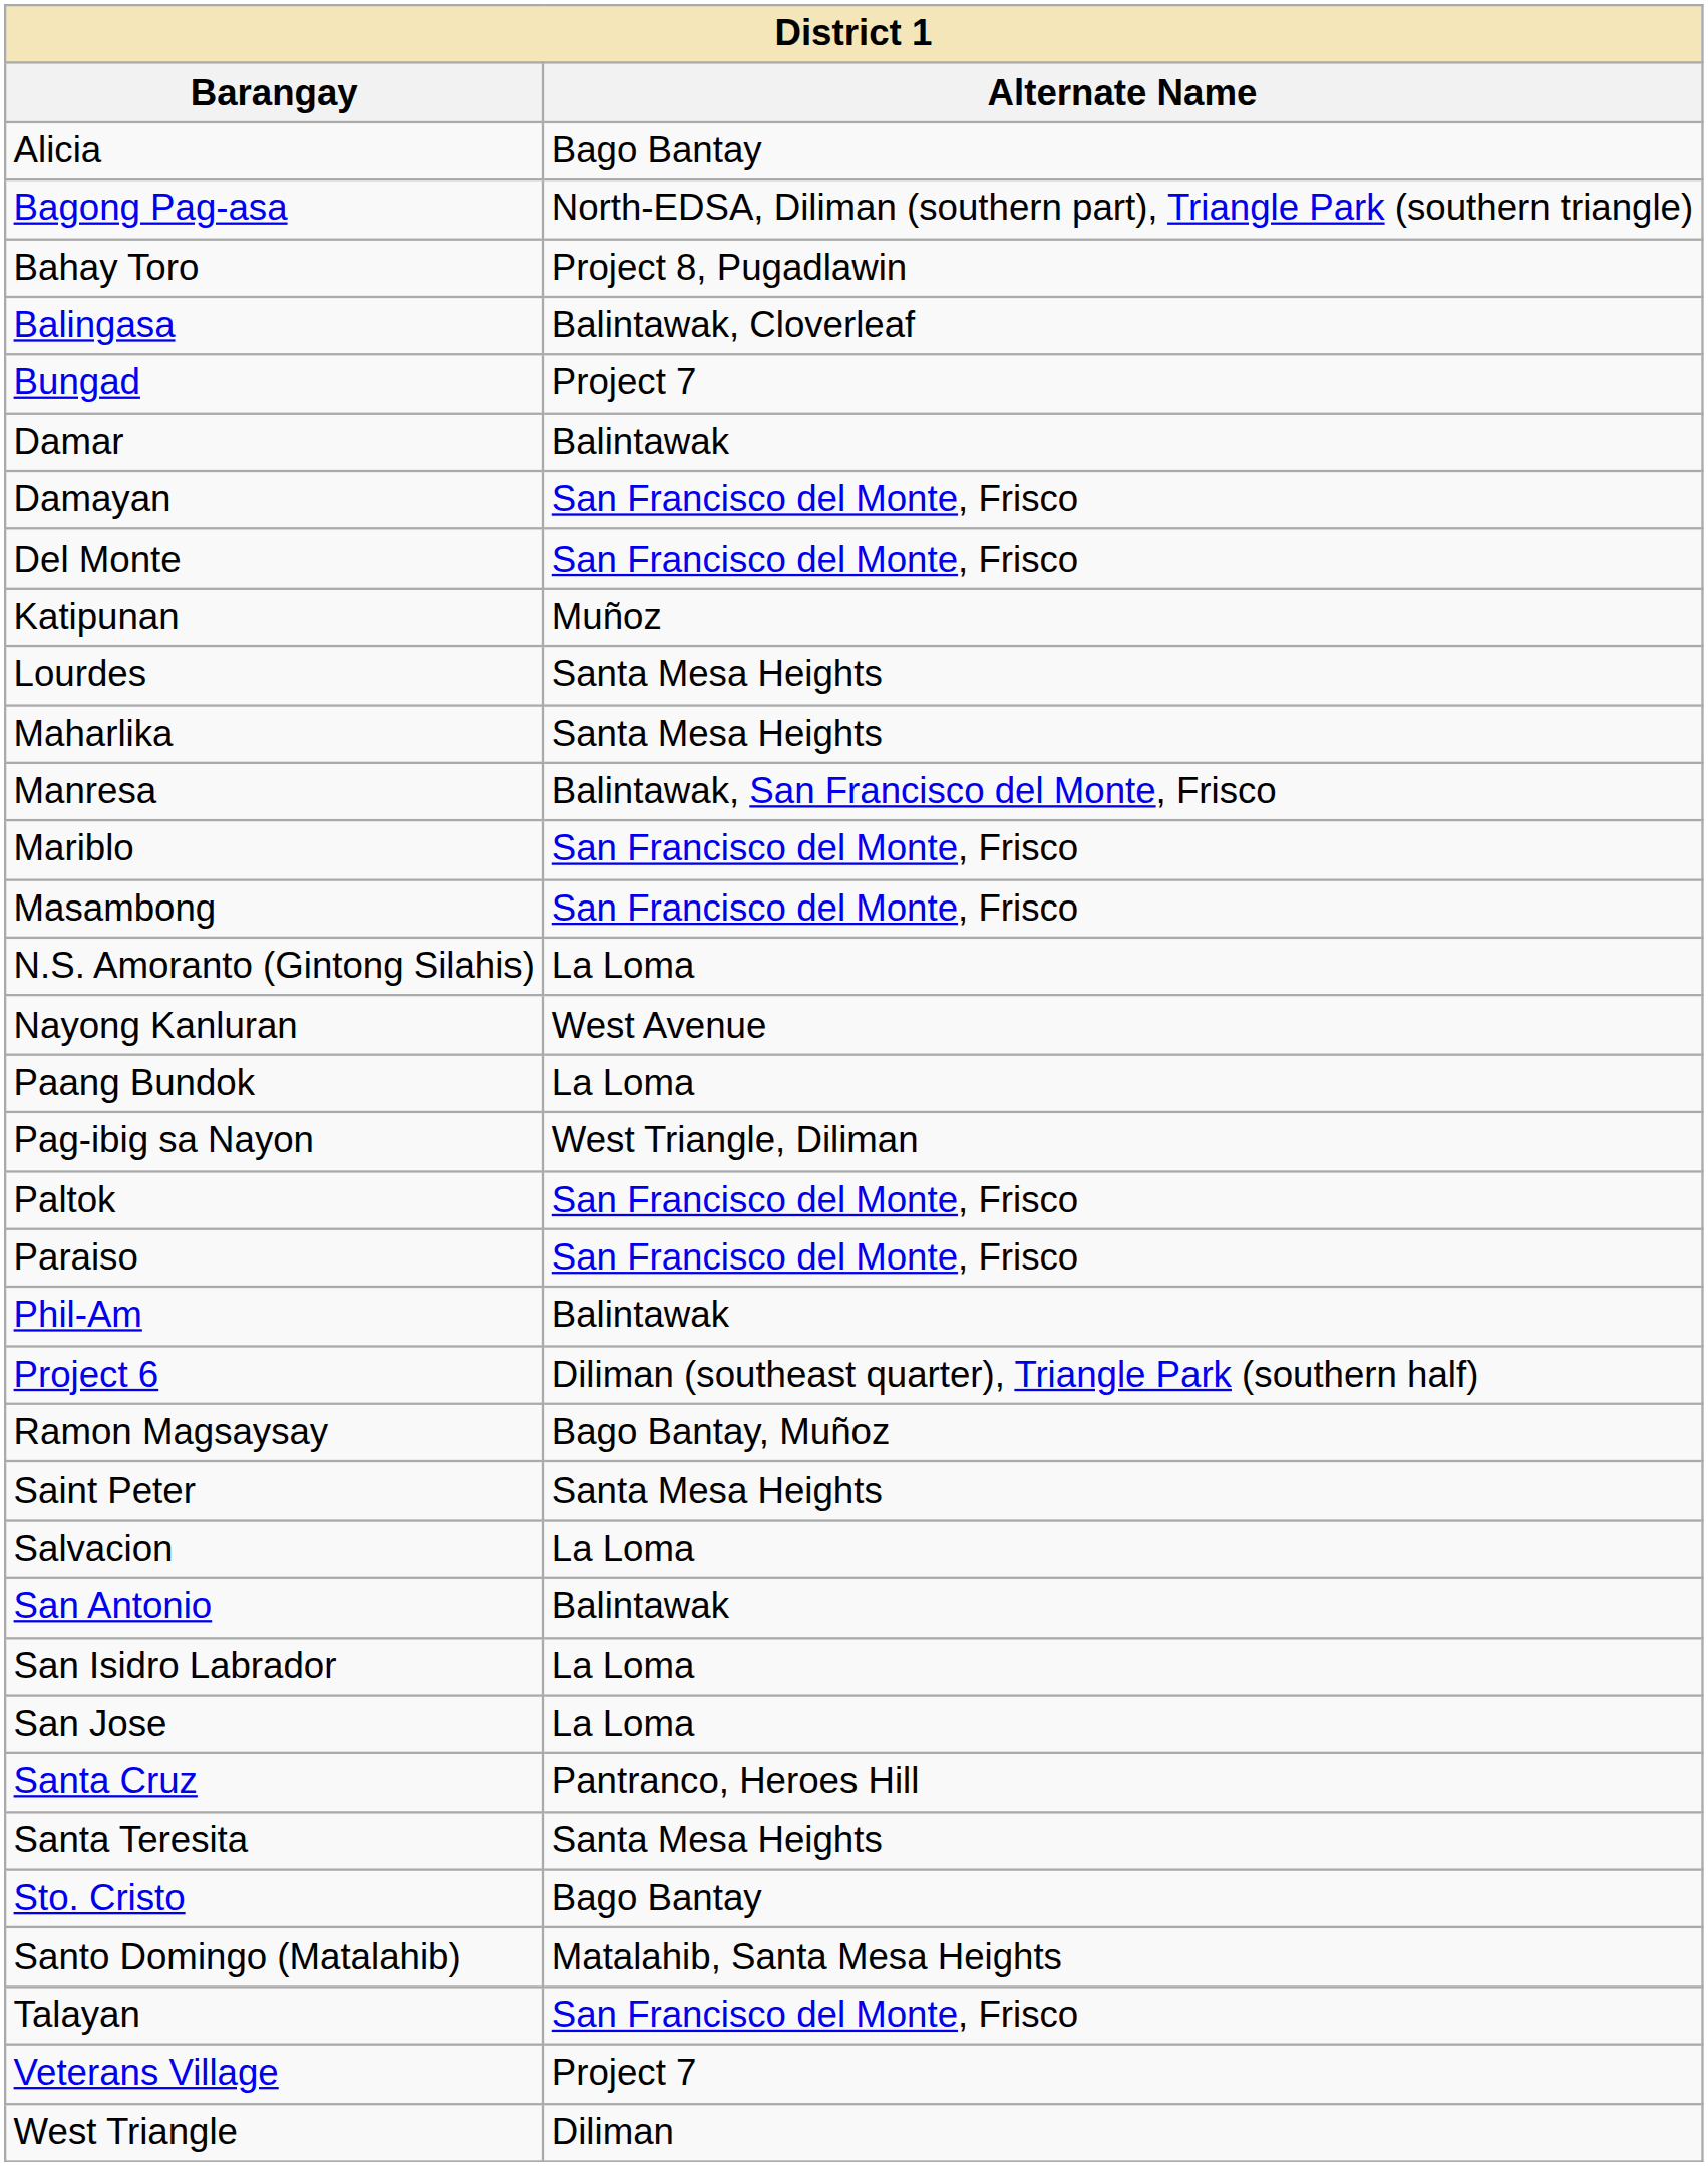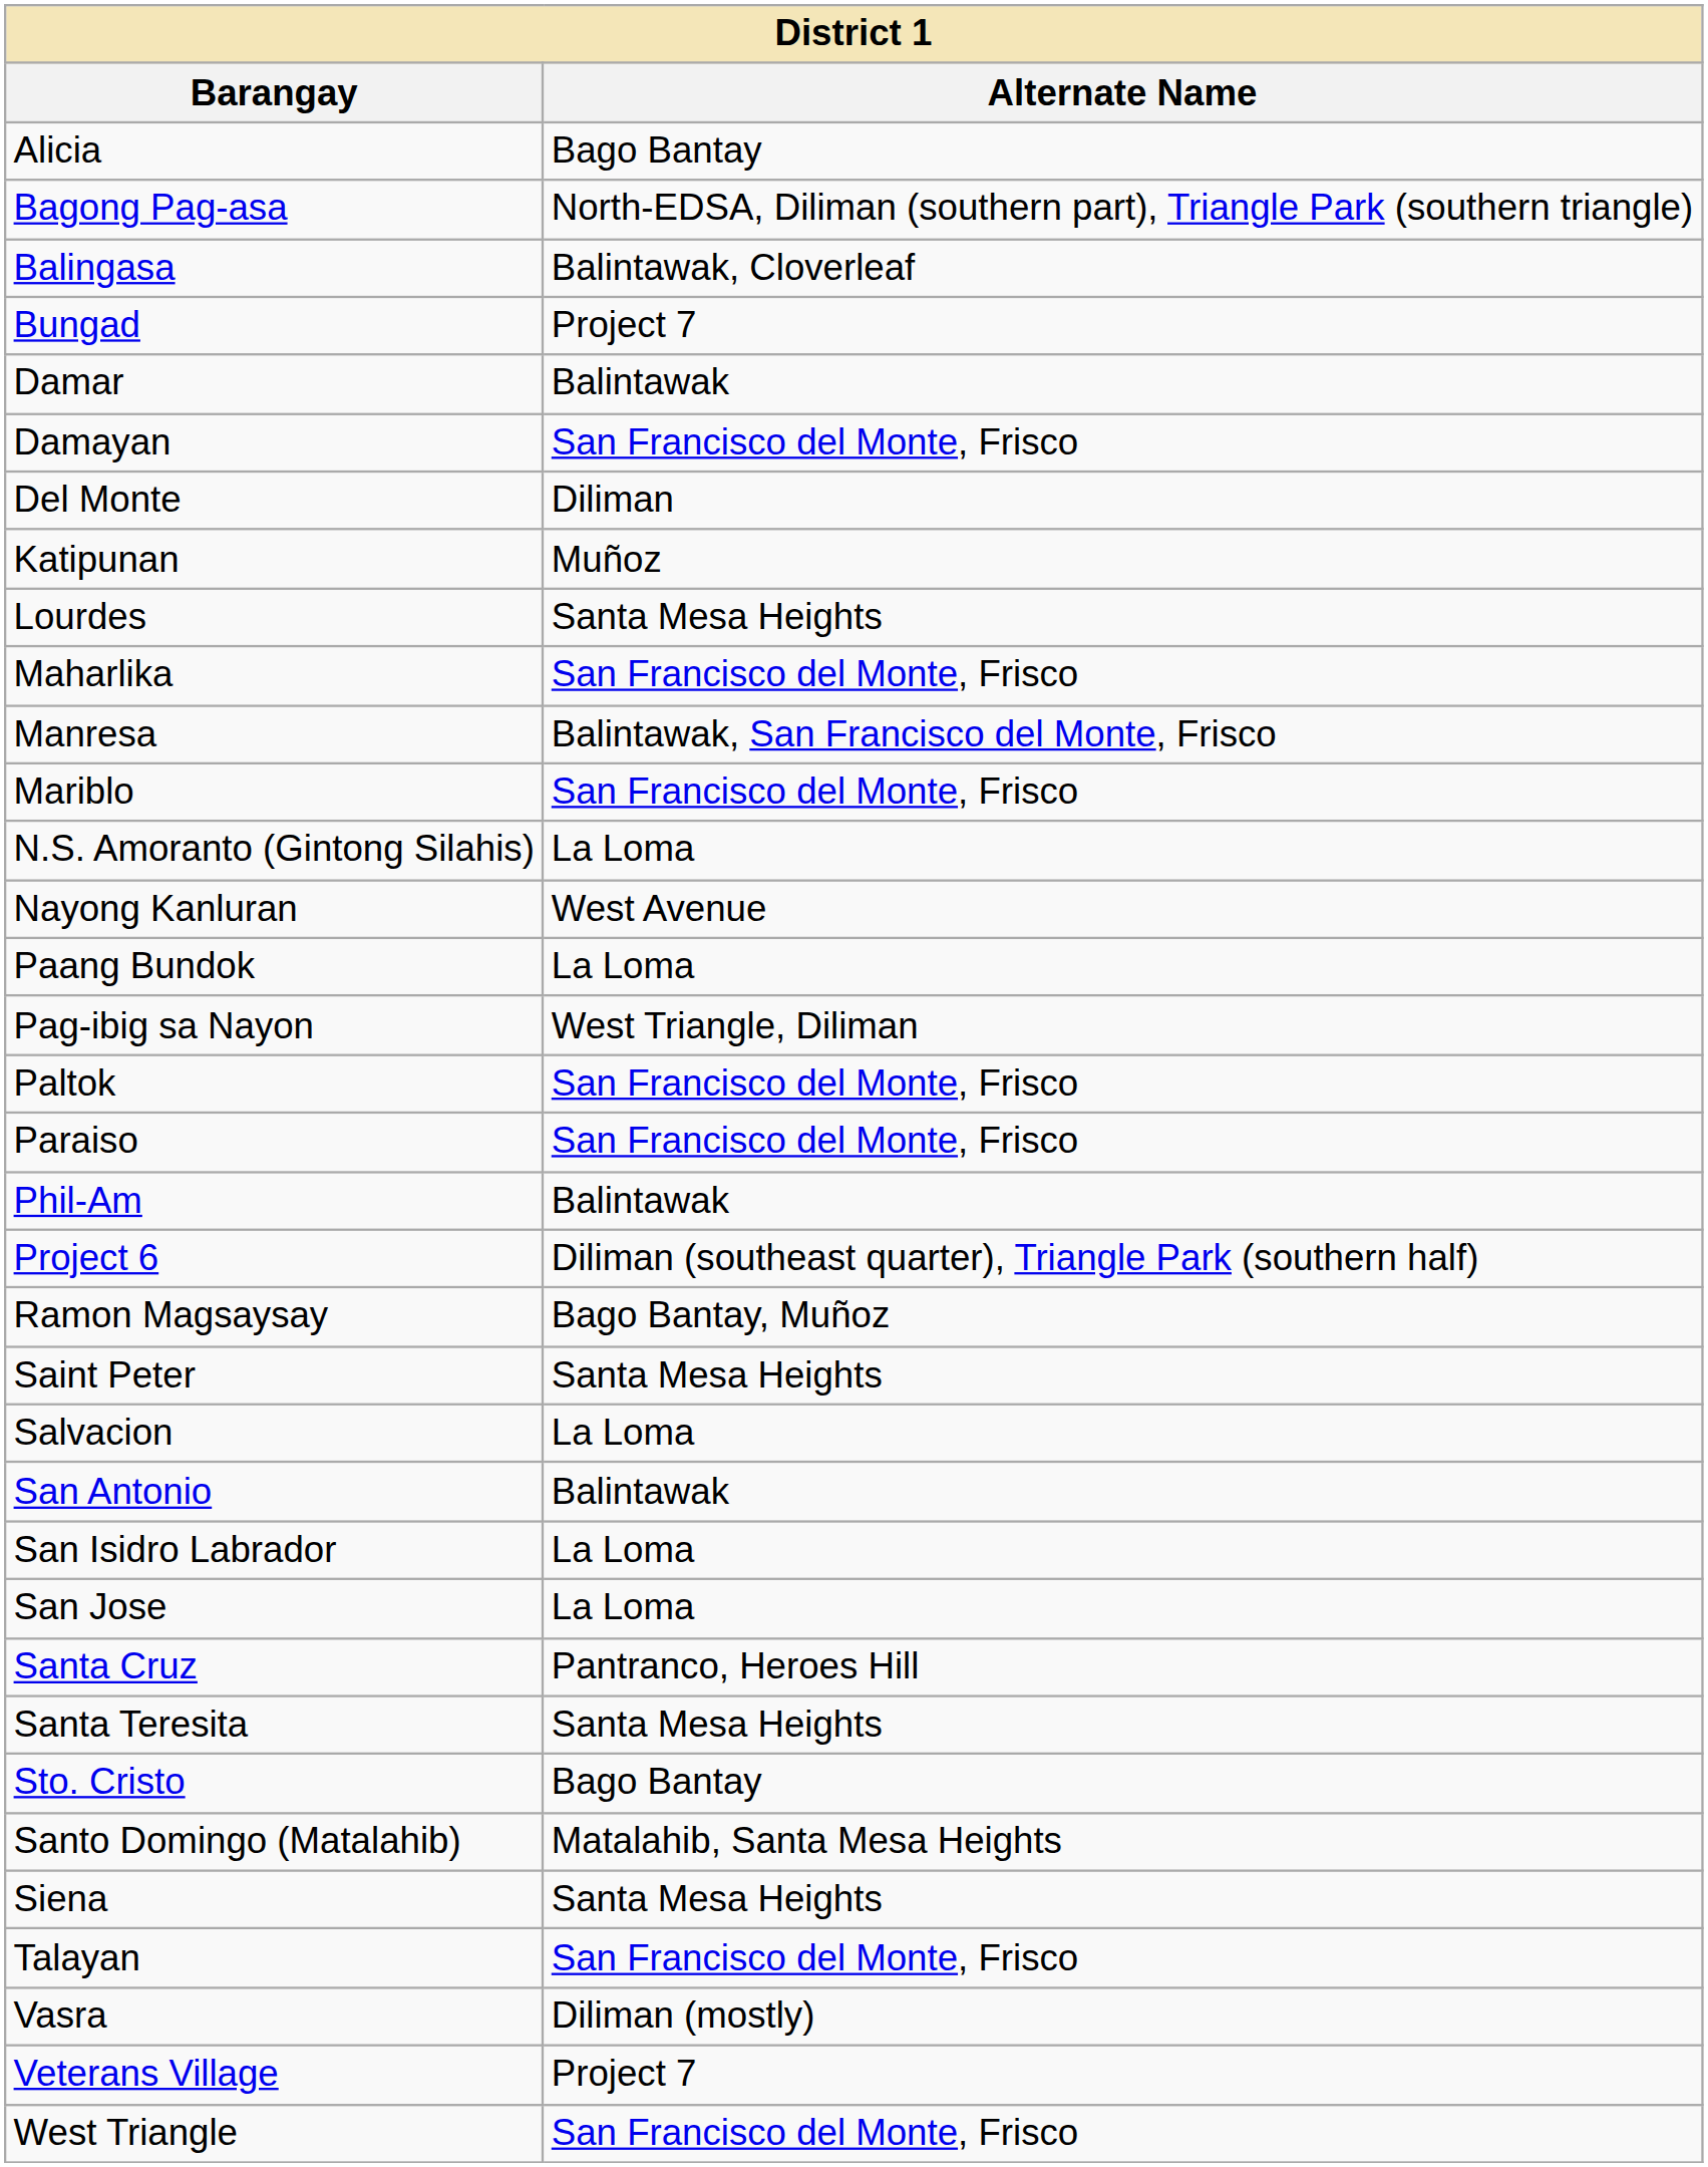 <table class="wikitable">
 <tr>
 <th style="background: #f4e6b8; text-align:center" colspan=2><strong>District 1</strong></th>
 </tr>
 <tr>
 <th>Barangay</th>
 <th>Alternate Name</th>
 </tr>
 <tr>
 <td>Alicia</td>
 <td>Bago Bantay</td>
 </tr>
 <tr>
 <td><a href='#'>Bagong Pag-asa</a></td>
 <td>North-EDSA, Diliman (southern part), <a href='#'>Triangle Park</a> (southern triangle)</td>
-</tr>
-<tr>
-<td>Bahay Toro</td>
-<td>Project 8, Pugadlawin</td>
 </tr>
 <tr>
 <td><a href='#'>Balingasa</a></td>
 <td>Balintawak, Cloverleaf</td>
 </tr>
 <tr>
 <td><a href='#'>Bungad</a></td>
 <td>Project 7</td>
 </tr>
 <tr>
 <td>Damar</td>
 <td>Balintawak</td>
 </tr>
 <tr>
 <td>Damayan</td>
 <td><a href='#'>San Francisco del Monte</a>, Frisco</td>
 </tr>
 <tr>
 <td>Del Monte</td>
-<td><a href='#'>San Francisco del Monte</a>, Frisco</td>
+<td>Diliman</td>
 </tr>
 <tr>
 <td>Katipunan</td>
 <td>Muñoz</td>
 </tr>
 <tr>
 <td>Lourdes</td>
 <td>Santa Mesa Heights</td>
 </tr>
 <tr>
 <td>Maharlika</td>
-<td>Santa Mesa Heights</td>
+<td><a href='#'>San Francisco del Monte</a>, Frisco</td>
 </tr>
 <tr>
 <td>Manresa</td>
 <td>Balintawak, <a href='#'>San Francisco del Monte</a>, Frisco</td>
 </tr>
 <tr>
 <td>Mariblo</td>
-<td><a href='#'>San Francisco del Monte</a>, Frisco</td>
-</tr>
-<tr qc>
-<td>Masambong</td>
 <td><a href='#'>San Francisco del Monte</a>, Frisco</td>
 </tr>
 <tr>
 <td>N.S. Amoranto (Gintong Silahis)</td>
 <td>La Loma</td>
 </tr>
 <tr>
 <td>Nayong Kanluran</td>
 <td>West Avenue</td>
 </tr>
 <tr>
 <td>Paang Bundok</td>
 <td>La Loma</td>
 </tr>
 <tr>
 <td>Pag-ibig sa Nayon</td>
 <td>West Triangle, Diliman</td>
 </tr>
 <tr>
 <td>Paltok</td>
 <td><a href='#'>San Francisco del Monte</a>, Frisco</td>
 </tr>
 <tr>
 <td>Paraiso</td>
 <td><a href='#'>San Francisco del Monte</a>, Frisco</td>
 </tr>
 <tr>
 <td><a href='#'>Phil-Am</a></td>
 <td>Balintawak</td>
 </tr>
 <tr>
 <td><a href='#'>Project 6</a></td>
 <td>Diliman (southeast quarter), <a href='#'>Triangle Park</a> (southern half)</td>
 </tr>
 <tr>
 <td>Ramon Magsaysay</td>
 <td>Bago Bantay, Muñoz</td>
 </tr>
 <tr>
 <td>Saint Peter</td>
 <td>Santa Mesa Heights</td>
 </tr>
 <tr>
 <td>Salvacion</td>
 <td>La Loma</td>
 </tr>
 <tr>
 <td><a href='#'>San Antonio</a></td>
 <td>Balintawak</td>
 </tr>
 <tr>
 <td>San Isidro Labrador</td>
 <td>La Loma</td>
 </tr>
 <tr>
 <td>San Jose</td>
 <td>La Loma</td>
 </tr>
 <tr>
 <td><a href='#'>Santa Cruz</a></td>
 <td>Pantranco, Heroes Hill</td>
 </tr>
 <tr>
 <td>Santa Teresita</td>
 <td>Santa Mesa Heights</td>
 </tr>
 <tr>
 <td><a href='#'>Sto. Cristo</a></td>
 <td>Bago Bantay</td>
 </tr>
 <tr>
 <td>Santo Domingo (Matalahib)</td>
 <td>Matalahib, Santa Mesa Heights</td>
 </tr>
 <tr>
+<td>Siena</td>
+<td>Santa Mesa Heights</td>
+</tr>
+<tr>
 <td>Talayan</td>
 <td><a href='#'>San Francisco del Monte</a>, Frisco</td>
+</tr>
+<tr>
+<td>Vasra</td>
+<td>Diliman (mostly)</td>
 </tr>
 <tr>
 <td><a href='#'>Veterans Village</a></td>
 <td>Project 7</td>
 </tr>
 <tr>
 <td>West Triangle</td>
-<td>Diliman</td>
+<td><a href='#'>San Francisco del Monte</a>, Frisco</td>
 </tr>
 </table>
